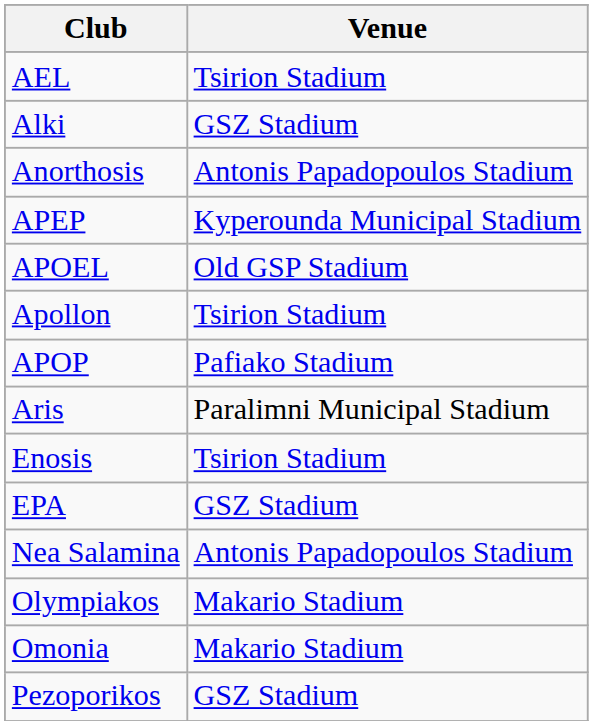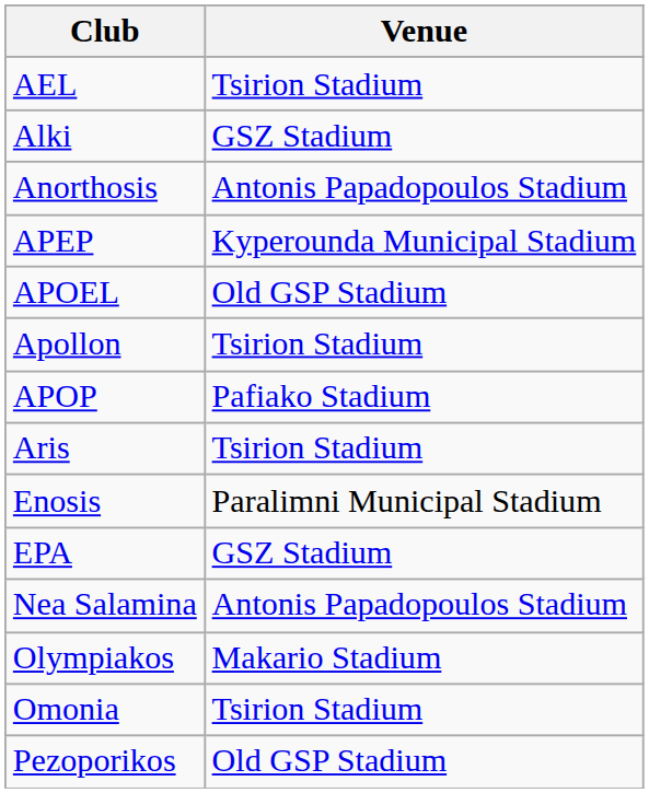 <table class="wikitable">
 <tr>
 <th>Club</th>
 <th>Venue</th>
 </tr>
 <tr>
 <td><a href='#'>AEL</a></td>
 <td><a href='#'>Tsirion Stadium</a></td>
 </tr>
 <tr>
 <td><a href='#'>Alki</a></td>
 <td><a href='#'>GSZ Stadium</a></td>
 </tr>
 <tr>
 <td><a href='#'>Anorthosis</a></td>
 <td><a href='#'>Antonis Papadopoulos Stadium</a></td>
 </tr>
 <tr>
 <td><a href='#'>APEP</a></td>
 <td><a href='#'>Kyperounda Municipal Stadium</a></td>
 </tr>
 <tr>
 <td><a href='#'>APOEL</a></td>
 <td><a href='#'>Old GSP Stadium</a></td>
 </tr>
 <tr>
 <td><a href='#'>Apollon</a></td>
 <td><a href='#'>Tsirion Stadium</a></td>
 </tr>
 <tr>
 <td><a href='#'>APOP</a></td>
 <td><a href='#'>Pafiako Stadium</a></td>
 </tr>
 <tr>
 <td><a href='#'>Aris</a></td>
-<td>Paralimni Municipal Stadium</td>
+<td><a href='#'>Tsirion Stadium</a></td>
 </tr>
 <tr>
 <td><a href='#'>Enosis</a></td>
-<td><a href='#'>Tsirion Stadium</a></td>
+<td>Paralimni Municipal Stadium</td>
 </tr>
 <tr>
 <td><a href='#'>EPA</a></td>
 <td><a href='#'>GSZ Stadium</a></td>
 </tr>
 <tr>
 <td><a href='#'>Nea Salamina</a></td>
 <td><a href='#'>Antonis Papadopoulos Stadium</a></td>
 </tr>
 <tr>
 <td><a href='#'>Olympiakos</a></td>
 <td><a href='#'>Makario Stadium</a></td>
 </tr>
 <tr>
 <td><a href='#'>Omonia</a></td>
-<td><a href='#'>Makario Stadium</a></td>
+<td><a href='#'>Tsirion Stadium</a></td>
 </tr>
 <tr>
 <td><a href='#'>Pezoporikos</a></td>
-<td><a href='#'>GSZ Stadium</a></td>
+<td><a href='#'>Old GSP Stadium</a></td>
 </tr>
 <tr>
 </tr>
 </table>
